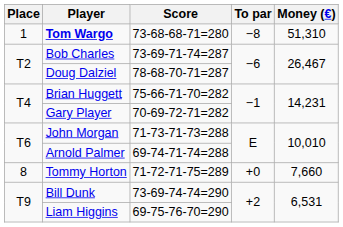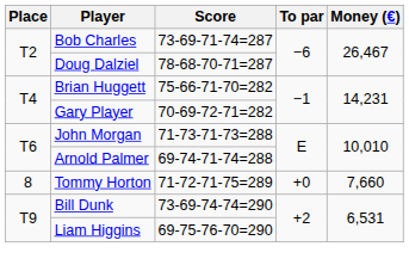 <table class="wikitable">
 <tr>
 <th>Place</th>
 <th>Player</th>
 <th>Score</th>
 <th>To par</th>
 <th>Money (<a href='#'>€</a>)</th>
-</tr>
-<tr>
-<td align=center>1</td>
-<td> <strong><a href='#'>Tom Wargo</a></strong></td>
-<td>73-68-68-71=280</td>
-<td align=center>−8</td>
-<td align=center>51,310</td>
 </tr>
 <tr>
 <td rowspan=2 align=center>T2</td>
 <td> <a href='#'>Bob Charles</a></td>
 <td>73-69-71-74=287</td>
 <td rowspan=2 align=center>−6</td>
 <td rowspan=2 align=center>26,467</td>
 </tr>
 <tr>
 <td> <a href='#'>Doug Dalziel</a></td>
 <td>78-68-70-71=287</td>
 </tr>
 <tr>
 <td rowspan="2" align="center">T4</td>
 <td> <a href='#'>Brian Huggett</a></td>
 <td>75-66-71-70=282</td>
 <td rowspan="2" align="center">−1</td>
 <td rowspan="2" align="center">14,231</td>
 </tr>
 <tr>
 <td> <a href='#'>Gary Player</a></td>
 <td>70-69-72-71=282</td>
 </tr>
 <tr>
 <td rowspan="2" align="center">T6</td>
 <td> <a href='#'>John Morgan</a></td>
 <td>71-73-71-73=288</td>
 <td rowspan="2" align="center">E</td>
 <td rowspan="2" align="center">10,010</td>
 </tr>
 <tr>
 <td> <a href='#'>Arnold Palmer</a></td>
 <td>69-74-71-74=288</td>
 </tr>
 <tr>
 <td align="center">8</td>
 <td> <a href='#'>Tommy Horton</a></td>
 <td>71-72-71-75=289</td>
 <td align="center">+0</td>
 <td align="center">7,660</td>
 </tr>
 <tr>
 <td rowspan="2" align="center">T9</td>
 <td> <a href='#'>Bill Dunk</a></td>
 <td>73-69-74-74=290</td>
 <td rowspan="2" align="center">+2</td>
 <td rowspan="2" align="center">6,531</td>
 </tr>
 <tr>
 <td> <a href='#'>Liam Higgins</a></td>
 <td>69-75-76-70=290</td>
 </tr>
 </table>
